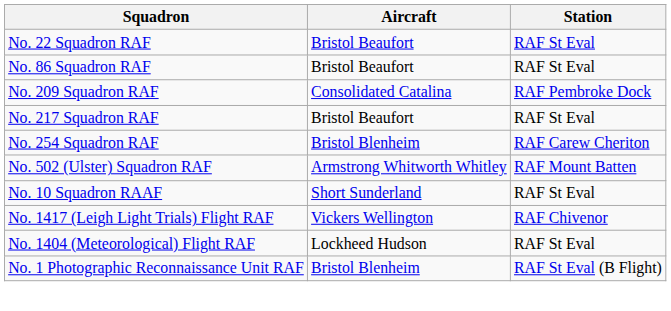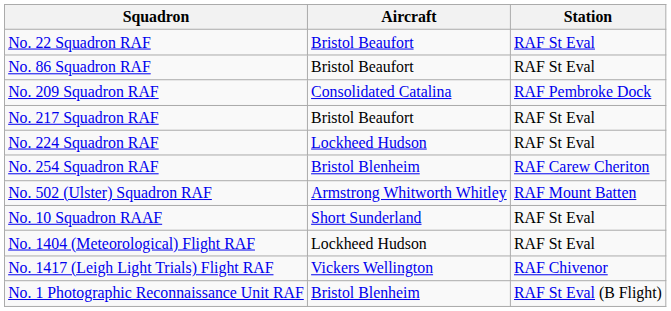 <table class="wikitable">
 <tr>
 <th>Squadron</th>
 <th>Aircraft</th>
 <th>Station</th>
 </tr>
 <tr>
 <td><a href='#'>No. 22 Squadron RAF</a></td>
 <td><a href='#'>Bristol Beaufort</a></td>
 <td><a href='#'>RAF St Eval</a></td>
 </tr>
 <tr>
 <td><a href='#'>No. 86 Squadron RAF</a></td>
 <td>Bristol Beaufort</td>
 <td>RAF St Eval</td>
 </tr>
 <tr>
 <td><a href='#'>No. 209 Squadron RAF</a></td>
 <td><a href='#'>Consolidated Catalina</a></td>
 <td><a href='#'>RAF Pembroke Dock</a></td>
 </tr>
 <tr>
 <td><a href='#'>No. 217 Squadron RAF</a></td>
 <td>Bristol Beaufort</td>
 <td>RAF St Eval</td>
 </tr>
 <tr>
+<td><a href='#'>No. 224 Squadron RAF</a></td>
+<td><a href='#'>Lockheed Hudson</a></td>
+<td>RAF St Eval</td>
+</tr>
+<tr>
 <td><a href='#'>No. 254 Squadron RAF</a></td>
 <td><a href='#'>Bristol Blenheim</a></td>
 <td><a href='#'>RAF Carew Cheriton</a></td>
 </tr>
 <tr>
 <td><a href='#'>No. 502 (Ulster) Squadron RAF</a></td>
 <td><a href='#'>Armstrong Whitworth Whitley</a></td>
 <td><a href='#'>RAF Mount Batten</a></td>
 </tr>
 <tr>
 <td><a href='#'>No. 10 Squadron RAAF</a></td>
 <td><a href='#'>Short Sunderland</a></td>
 <td>RAF St Eval</td>
 </tr>
 <tr>
+<td><a href='#'>No. 1404 (Meteorological) Flight RAF</a></td>
+<td>Lockheed Hudson</td>
+<td>RAF St Eval</td>
+</tr>
+<tr>
 <td><a href='#'>No. 1417 (Leigh Light Trials) Flight RAF</a></td>
 <td><a href='#'>Vickers Wellington</a></td>
 <td><a href='#'>RAF Chivenor</a></td>
-</tr>
-<tr>
-<td><a href='#'>No. 1404 (Meteorological) Flight RAF</a></td>
-<td>Lockheed Hudson</td>
-<td>RAF St Eval</td>
 </tr>
 <tr>
 <td><a href='#'>No. 1 Photographic Reconnaissance Unit RAF</a></td>
 <td><a href='#'>Bristol Blenheim</a></td>
 <td><a href='#'>RAF St Eval</a> (B Flight)</td>
 </tr>
 </table>
